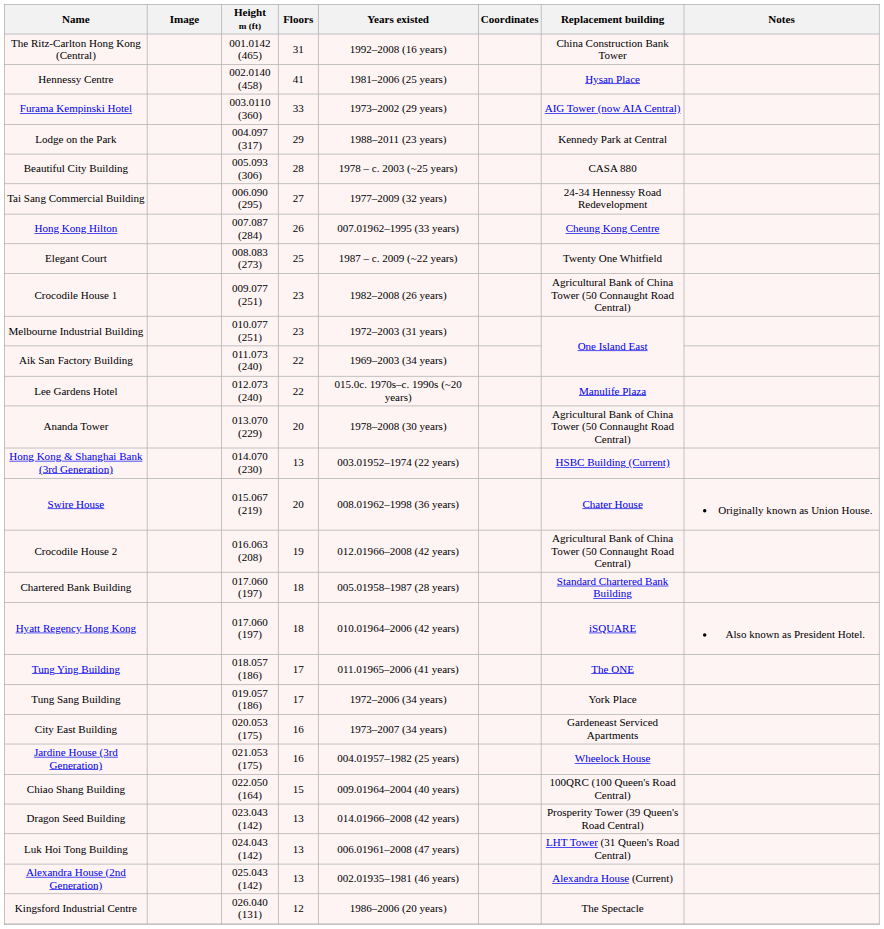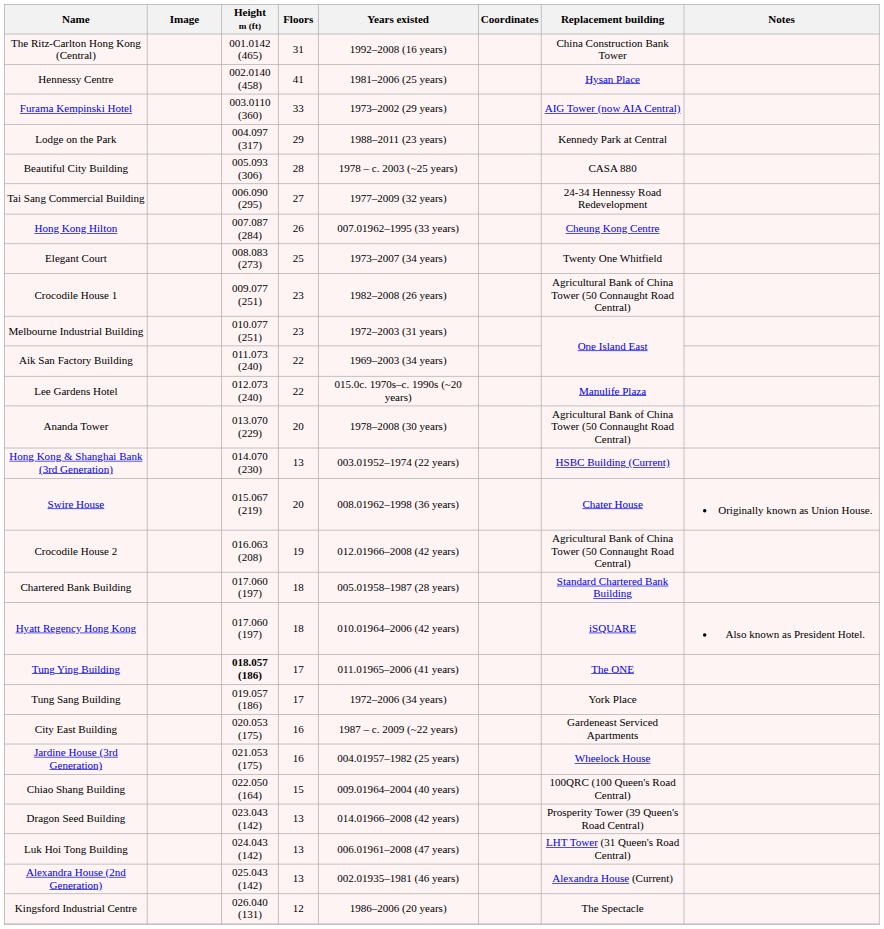 <table class="wikitable sortable" style="text-align: center; background:#fef4f4">
 <tr>
 <th width="200px">Name</th>
 <th class="unsortable" width="100px">Image</th>
 <th width="75px">Height<br><small>m (ft)</small></th>
 <th width="50px">Floors</th>
 <th width="225px">Years existed</th>
 <th>Coordinates</th>
 <th width="200px">Replacement building</th>
 <th width="275px">Notes</th>
 </tr>
 <tr>
 <td>The Ritz-Carlton Hong Kong (Central)</td>
 <td></td>
 <td><span>001.0</span>142 (465)</td>
 <td>31</td>
 <td>1992–2008 (16 years)</td>
 <td></td>
 <td>China Construction Bank Tower</td>
 <td></td>
 </tr>
 <tr>
 <td>Hennessy Centre</td>
 <td></td>
 <td><span>002.0</span>140 (458)</td>
 <td>41</td>
 <td>1981–2006 (25 years)</td>
 <td></td>
 <td><a href='#'>Hysan Place</a></td>
 <td></td>
 </tr>
 <tr>
 <td><a href='#'>Furama Kempinski Hotel</a></td>
 <td></td>
 <td><span>003.0</span>110 (360)</td>
 <td>33</td>
 <td>1973–2002 (29 years)</td>
 <td></td>
 <td><a href='#'>AIG Tower (now AIA Central)</a></td>
 <td></td>
 </tr>
 <tr>
 <td>Lodge on the Park</td>
 <td></td>
 <td><span>004.0</span>97 (317)</td>
 <td>29</td>
 <td>1988–2011 (23 years)</td>
 <td></td>
 <td>Kennedy Park at Central</td>
 <td></td>
 </tr>
 <tr>
 <td>Beautiful City Building</td>
 <td></td>
 <td><span>005.0</span>93 (306)</td>
 <td>28</td>
 <td>1978 – c. 2003 (~25 years)</td>
 <td></td>
 <td>CASA 880</td>
 <td></td>
 </tr>
 <tr>
 <td>Tai Sang Commercial Building</td>
 <td></td>
 <td><span>006.0</span>90 (295)</td>
 <td>27</td>
 <td>1977–2009 (32 years)</td>
 <td></td>
 <td>24-34 Hennessy Road Redevelopment</td>
 <td></td>
 </tr>
 <tr>
 <td><a href='#'>Hong Kong Hilton</a></td>
 <td></td>
 <td><span>007.0</span>87 (284)</td>
 <td>26</td>
 <td><span>007.0</span>1962–1995 (33 years)</td>
 <td></td>
 <td><a href='#'>Cheung Kong Centre</a></td>
 <td></td>
 </tr>
 <tr>
 <td>Elegant Court</td>
 <td></td>
 <td><span>008.0</span>83 (273)</td>
 <td>25</td>
-<td>1987 – c. 2009 (~22 years)</td>
+<td>1973–2007 (34 years)</td>
 <td></td>
 <td>Twenty One Whitfield</td>
 <td></td>
 </tr>
 <tr>
 <td>Crocodile House 1</td>
 <td></td>
 <td><span>009.0</span>77 (251)</td>
 <td>23</td>
 <td>1982–2008 (26 years)</td>
 <td></td>
 <td>Agricultural Bank of China Tower (50 Connaught Road Central)</td>
 <td></td>
 </tr>
 <tr>
 <td>Melbourne Industrial Building</td>
 <td></td>
 <td><span>010.0</span>77 (251)</td>
 <td>23</td>
 <td>1972–2003 (31 years)</td>
 <td></td>
 <td rowspan="2"><a href='#'>One Island East</a></td>
 <td></td>
 </tr>
 <tr>
 <td>Aik San Factory Building</td>
 <td></td>
 <td><span>011.0</span>73 (240)</td>
 <td>22</td>
 <td>1969–2003 (34 years)</td>
 <td></td>
 <td></td>
 </tr>
 <tr>
 <td>Lee Gardens Hotel</td>
 <td></td>
 <td><span>012.0</span>73 (240)</td>
 <td>22</td>
 <td><span>015.0</span>c. 1970s–c. 1990s (~20 years)</td>
 <td></td>
 <td><a href='#'>Manulife Plaza</a></td>
 <td></td>
 </tr>
 <tr>
 <td>Ananda Tower</td>
 <td></td>
 <td><span>013.0</span>70 (229)</td>
 <td>20</td>
 <td>1978–2008 (30 years)</td>
 <td></td>
 <td>Agricultural Bank of China Tower (50 Connaught Road Central)</td>
 <td></td>
 </tr>
 <tr>
 <td><a href='#'>Hong Kong & Shanghai Bank (3rd Generation)</a></td>
 <td></td>
 <td><span>014.0</span>70 (230)</td>
 <td>13</td>
 <td><span>003.0</span>1952–1974 (22 years)</td>
 <td></td>
 <td><a href='#'>HSBC Building (Current)</a></td>
 <td></td>
 </tr>
 <tr>
 <td><a href='#'>Swire House</a></td>
 <td></td>
 <td><span>015.0</span>67 (219)</td>
 <td>20</td>
 <td><span>008.0</span>1962–1998 (36 years)</td>
 <td></td>
 <td><a href='#'>Chater House</a></td>
 <td><br><ul><li>Originally known as Union House.</li></ul></td>
 </tr>
 <tr>
 <td>Crocodile House 2</td>
 <td></td>
 <td><span>016.0</span>63 (208)</td>
 <td>19</td>
 <td><span>012.0</span>1966–2008 (42 years)</td>
 <td></td>
 <td>Agricultural Bank of China Tower (50 Connaught Road Central)</td>
 <td></td>
 </tr>
 <tr>
 <td>Chartered Bank Building</td>
 <td></td>
 <td><span>017.0</span>60 (197)</td>
 <td>18</td>
 <td><span>005.0</span>1958–1987 (28 years)</td>
 <td></td>
 <td><a href='#'>Standard Chartered Bank Building</a></td>
 <td></td>
 </tr>
 <tr>
 <td><a href='#'>Hyatt Regency Hong Kong</a></td>
 <td></td>
 <td><span>017.0</span>60 (197)</td>
 <td>18</td>
 <td><span>010.0</span>1964–2006 (42 years)</td>
 <td></td>
 <td><a href='#'>iSQUARE</a></td>
 <td><br><ul><li>Also known as President Hotel.</li></ul></td>
 </tr>
 <tr>
 <td><a href='#'>Tung Ying Building</a></td>
 <td></td>
-<td><span>018.0</span>57 (186)</td>
+<td><strong><span>018.0</span>57 (186)</strong></td>
 <td>17</td>
 <td><span>011.0</span>1965–2006 (41 years)</td>
 <td></td>
 <td><a href='#'>The ONE</a></td>
 <td></td>
 </tr>
 <tr>
 <td>Tung Sang Building</td>
 <td></td>
 <td><span>019.0</span>57 (186)</td>
 <td>17</td>
 <td>1972–2006 (34 years)</td>
 <td></td>
 <td>York Place</td>
 <td></td>
 </tr>
 <tr>
 <td>City East Building</td>
 <td></td>
 <td><span>020.0</span>53 (175)</td>
 <td>16</td>
-<td>1973–2007 (34 years)</td>
+<td>1987 – c. 2009 (~22 years)</td>
 <td></td>
 <td>Gardeneast Serviced Apartments</td>
 <td></td>
 </tr>
 <tr>
 <td><a href='#'>Jardine House (3rd Generation)</a></td>
 <td></td>
 <td><span>021.0</span>53 (175)</td>
 <td>16</td>
 <td><span>004.0</span>1957–1982 (25 years)</td>
 <td></td>
 <td><a href='#'>Wheelock House</a></td>
 <td></td>
 </tr>
 <tr>
 <td>Chiao Shang Building</td>
 <td></td>
 <td><span>022.0</span>50 (164)</td>
 <td>15</td>
 <td><span>009.0</span>1964–2004 (40 years)</td>
 <td></td>
 <td>100QRC (100 Queen's Road Central)</td>
 <td></td>
 </tr>
 <tr>
 <td>Dragon Seed Building</td>
 <td></td>
 <td><span>023.0</span>43 (142)</td>
 <td>13</td>
 <td><span>014.0</span>1966–2008 (42 years)</td>
 <td></td>
 <td>Prosperity Tower (39 Queen's Road Central)</td>
 <td></td>
 </tr>
 <tr>
 <td>Luk Hoi Tong Building</td>
 <td></td>
 <td><span>024.0</span>43 (142)</td>
 <td>13</td>
 <td><span>006.0</span>1961–2008 (47 years)</td>
 <td></td>
 <td><a href='#'>LHT Tower</a> (31 Queen's Road Central)</td>
 <td></td>
 </tr>
 <tr>
 <td><a href='#'>Alexandra House (2nd Generation)</a></td>
 <td></td>
 <td><span>025.0</span>43 (142)</td>
 <td>13</td>
 <td><span>002.0</span>1935–1981 (46 years)</td>
 <td></td>
 <td><a href='#'>Alexandra House</a> (Current)</td>
 <td></td>
 </tr>
 <tr>
 <td>Kingsford Industrial Centre</td>
 <td></td>
 <td><span>026.0</span>40 (131)</td>
 <td>12</td>
 <td>1986–2006 (20 years)</td>
 <td></td>
 <td>The Spectacle</td>
 <td></td>
 </tr>
 <tr>
 </tr>
 </table>
